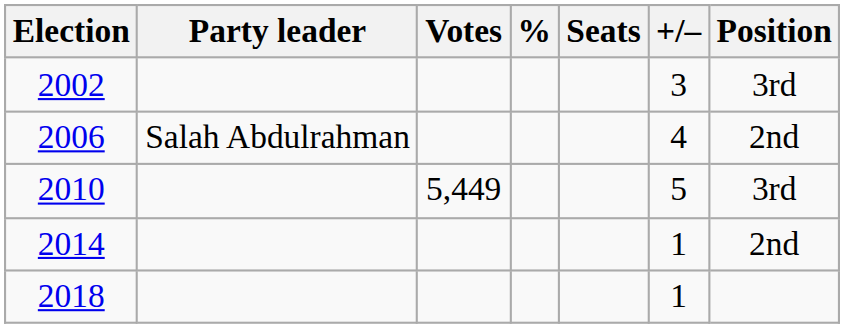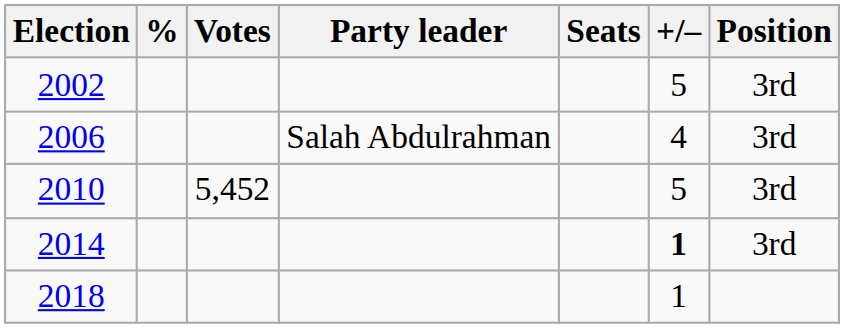 <table class=wikitable style=text-align:center>
 <tr>
 <th>Election</th>
+<th><strong>%</strong></th>
+<th><strong>Votes</strong></th>
 <th>Party leader</th>
-<th><strong>Votes</strong></th>
-<th><strong>%</strong></th>
 <th>Seats</th>
 <th>+/–</th>
 <th><strong>Position</strong></th>
 </tr>
 <tr>
 <td><a href='#'>2002</a></td>
 <td></td>
 <td></td>
 <td></td>
 <td></td>
-<td> 3</td>
+<td> 5</td>
 <td> 3rd</td>
 </tr>
 <tr>
 <td><a href='#'>2006</a></td>
+<td></td>
+<td></td>
 <td>Salah Abdulrahman</td>
 <td></td>
-<td></td>
-<td></td>
 <td> 4</td>
-<td> 2nd</td>
+<td> 3rd</td>
 </tr>
 <tr>
 <td><a href='#'>2010</a></td>
 <td></td>
-<td>5,449</td>
+<td>5,452</td>
 <td></td>
 <td></td>
 <td> 5</td>
 <td> 3rd</td>
 </tr>
 <tr>
 <td><a href='#'>2014</a></td>
 <td></td>
 <td></td>
 <td></td>
 <td></td>
-<td> 1</td>
-<td> 2nd</td>
+<td><strong> 1</strong></td>
+<td> 3rd</td>
 </tr>
 <tr>
 <td><a href='#'>2018</a></td>
 <td></td>
 <td></td>
 <td></td>
 <td></td>
 <td> 1</td>
 <td></td>
 </tr>
 </table>
